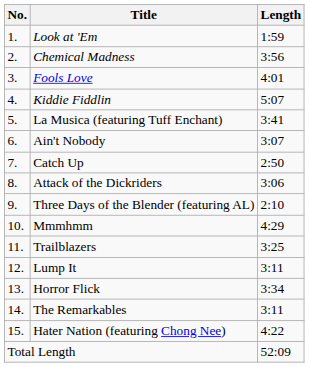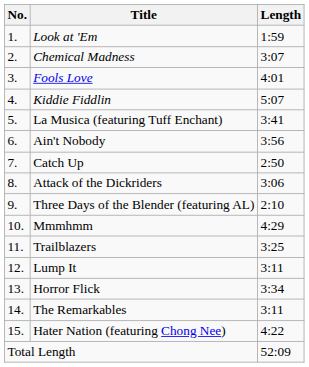 <table class="wikitable">
 <tr>
 <th>No.</th>
 <th>Title</th>
 <th>Length</th>
 </tr>
 <tr>
 <td>1.</td>
 <td><em>Look at 'Em</em></td>
 <td>1:59</td>
 </tr>
 <tr>
 <td>2.</td>
 <td><em>Chemical Madness</em></td>
-<td>3:56</td>
+<td>3:07</td>
 </tr>
 <tr>
 <td>3.</td>
 <td><em><a href='#'>Fools Love</a></em></td>
 <td>4:01</td>
 </tr>
 <tr>
 <td>4.</td>
 <td><em>Kiddie Fiddlin<strong></td>
 <td>5:07</td>
 </tr>
 <tr>
 <td>5.</td>
 <td></em>La Musica (featuring Tuff Enchant)<em></td>
 <td>3:41</td>
 </tr>
 <tr>
 <td>6.</td>
 <td></em>Ain't Nobody<em></td>
-<td>3:07</td>
+<td>3:56</td>
 </tr>
 <tr>
 <td>7.</td>
 <td></em>Catch Up<em></td>
 <td>2:50</td>
 </tr>
 <tr>
 <td>8.</td>
 <td></em>Attack of the Dickriders<em></td>
 <td>3:06</td>
 </tr>
 <tr>
 <td>9.</td>
 <td></em>Three Days of the Blender (featuring AL)<em></td>
 <td>2:10</td>
 </tr>
 <tr>
 <td>10.</td>
 <td></em>Mmmhmm<em></td>
 <td>4:29</td>
 </tr>
 <tr>
 <td>11.</td>
 <td></em>Trailblazers<em></td>
 <td>3:25</td>
 </tr>
 <tr>
 <td>12.</td>
 <td></em>Lump It<em></td>
 <td>3:11</td>
 </tr>
 <tr>
 <td>13.</td>
 <td></em>Horror Flick<em></td>
 <td>3:34</td>
 </tr>
 <tr>
 <td>14.</td>
 <td>The Remarkables</td>
 <td>3:11</td>
 </tr>
 <tr>
 <td>15.</td>
 <td></em>Hater Nation (featuring <a href='#'>Chong Nee</a>)<em></td>
 <td>4:22</td>
 </tr>
 <tr>
 <td colspan="2"></em>Total Length<em></td>
 <td>52:09</td>
 </tr>
 </table>
